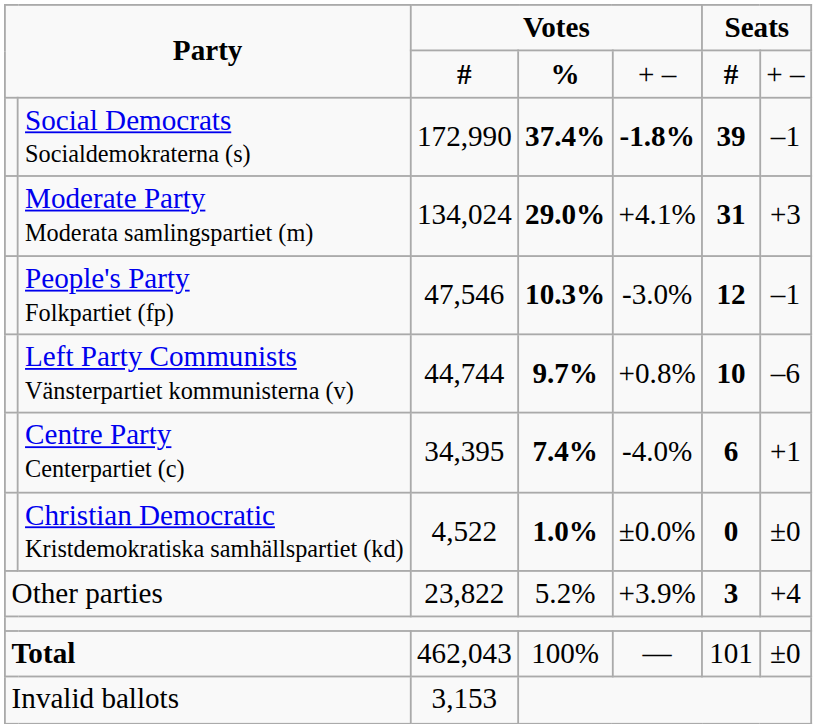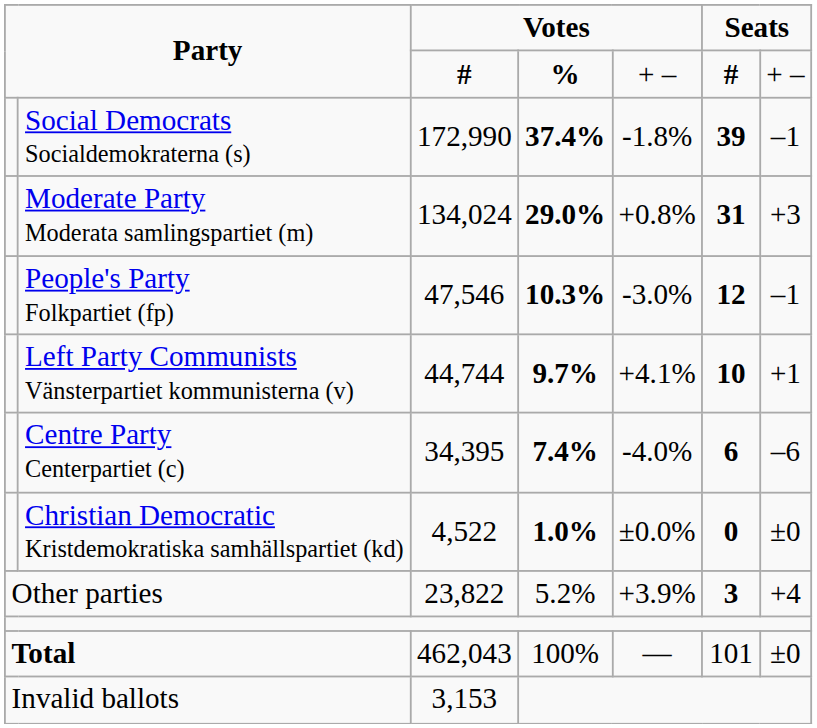 <table class="wikitable">
 <tr>
 <td colspan=2 rowspan=2 align="center"><strong>Party</strong></td>
 <td colspan=3 align="center"><strong>Votes</strong></td>
 <td colspan=2 align="center"><strong>Seats</strong></td>
 </tr>
 <tr>
 <td align="center"><strong>#</strong></td>
 <td align="center"><strong>%</strong></td>
 <td align="center">+ –</td>
 <td align="center"><strong>#</strong></td>
 <td align="center">+ –</td>
 </tr>
 <tr>
 <td bgcolor=></td>
 <td align="left"><a href='#'>Social Democrats</a><br><small>Socialdemokraterna (s)</small></td>
 <td align="center">172,990</td>
 <td align="center"><strong>37.4%</strong></td>
-<td align="center"><strong>-1.8%</strong></td>
+<td align="center">-1.8%</td>
 <td align="center"><strong>39</strong></td>
 <td align="center">–1</td>
 </tr>
 <tr>
 <td bgcolor=></td>
 <td align="left"><a href='#'>Moderate Party</a><br><small>Moderata samlingspartiet (m)</small></td>
 <td align="center">134,024</td>
 <td align="center"><strong>29.0%</strong></td>
-<td align="center">+4.1%</td>
+<td align="center">+0.8%</td>
 <td align="center"><strong>31</strong></td>
 <td align="center">+3</td>
 </tr>
 <tr>
 <td bgcolor=></td>
 <td align="left"><a href='#'>People's Party</a><br><small>Folkpartiet (fp)</small></td>
 <td align="center">47,546</td>
 <td align="center"><strong>10.3%</strong></td>
 <td align="center">-3.0%</td>
 <td align="center"><strong>12</strong></td>
 <td align="center">–1</td>
 </tr>
 <tr>
 <td bgcolor=></td>
 <td align="left"><a href='#'>Left Party Communists</a><br><small>Vänsterpartiet kommunisterna (v)</small></td>
 <td align="center">44,744</td>
 <td align="center"><strong>9.7%</strong></td>
-<td align="center">+0.8%</td>
+<td align="center">+4.1%</td>
 <td align="center"><strong>10</strong></td>
-<td align="center">–6</td>
+<td align="center">+1</td>
 </tr>
 <tr>
 <td bgcolor=></td>
 <td align="left"><a href='#'>Centre Party</a><br><small>Centerpartiet (c)</small></td>
 <td align="center">34,395</td>
 <td align="center"><strong>7.4%</strong></td>
 <td align="center">-4.0%</td>
 <td align="center"><strong>6</strong></td>
-<td align="center">+1</td>
+<td align="center">–6</td>
 </tr>
 <tr>
 <td bgcolor=></td>
 <td align="left"><a href='#'>Christian Democratic</a><br><small>Kristdemokratiska samhällspartiet (kd)</small></td>
 <td align="center">4,522</td>
 <td align="center"><strong>1.0%</strong></td>
 <td align="center">±0.0%</td>
 <td align="center"><strong>0</strong></td>
 <td align="center">±0</td>
 </tr>
 <tr>
 <td colspan="2" align="left">Other parties</td>
 <td align="center">23,822</td>
 <td align="center">5.2%</td>
 <td align="center">+3.9%</td>
 <td align="center"><strong>3</strong></td>
 <td align="center">+4</td>
 </tr>
 <tr>
 <td colspan=7></td>
 </tr>
 <tr>
 <td colspan="2" align="left"><strong>Total</strong></td>
 <td align="center">462,043</td>
 <td align="center">100%</td>
 <td align="center">—</td>
 <td align="center">101</td>
 <td align="center">±0</td>
 </tr>
 <tr>
 <td colspan="2" align="left">Invalid ballots</td>
 <td align="center">3,153</td>
 </tr>
 </table>
